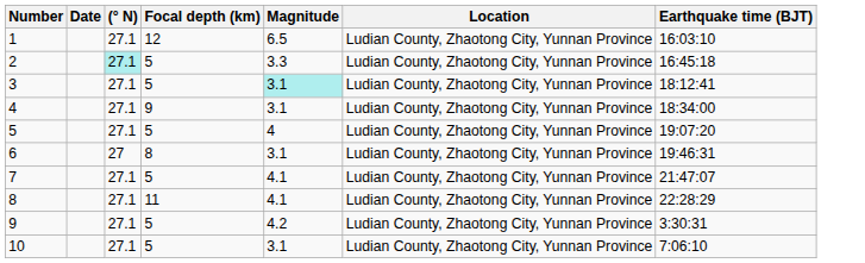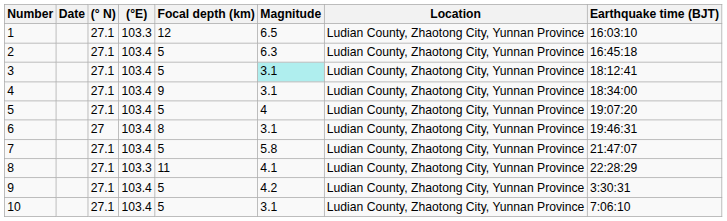 <table class="wikitable">
 <tr>
 <th>Number</th>
 <th>Date</th>
 <th>(° N)</th>
+<th>(°E)</th>
 <th>Focal depth (km)</th>
 <th>Magnitude</th>
 <th>Location</th>
 <th>Earthquake time (BJT)</th>
 </tr>
 <tr>
 <td>1</td>
 <td></td>
 <td>27.1</td>
+<td>103.3</td>
 <td>12</td>
 <td>6.5</td>
 <td>Ludian County, Zhaotong City, Yunnan Province</td>
 <td>16:03:10</td>
 </tr>
 <tr>
 <td>2</td>
 <td></td>
-<td style="background: paleturquoise;">27.1</td>
+<td>27.1</td>
+<td>103.4</td>
 <td>5</td>
-<td>3.3</td>
+<td>6.3</td>
 <td>Ludian County, Zhaotong City, Yunnan Province</td>
 <td>16:45:18</td>
 </tr>
 <tr>
 <td>3</td>
 <td></td>
 <td>27.1</td>
+<td>103.4</td>
 <td>5</td>
 <td style="background: paleturquoise;">3.1</td>
 <td>Ludian County, Zhaotong City, Yunnan Province</td>
 <td>18:12:41</td>
 </tr>
 <tr>
 <td>4</td>
 <td></td>
 <td>27.1</td>
+<td>103.4</td>
 <td>9</td>
 <td>3.1</td>
 <td>Ludian County, Zhaotong City, Yunnan Province</td>
 <td>18:34:00</td>
 </tr>
 <tr>
 <td>5</td>
 <td></td>
 <td>27.1</td>
+<td>103.4</td>
 <td>5</td>
 <td>4</td>
 <td>Ludian County, Zhaotong City, Yunnan Province</td>
 <td>19:07:20</td>
 </tr>
 <tr>
 <td>6</td>
 <td></td>
 <td>27</td>
+<td>103.4</td>
 <td>8</td>
 <td>3.1</td>
 <td>Ludian County, Zhaotong City, Yunnan Province</td>
 <td>19:46:31</td>
 </tr>
 <tr>
 <td>7</td>
 <td></td>
 <td>27.1</td>
+<td>103.4</td>
 <td>5</td>
-<td>4.1</td>
+<td>5.8</td>
 <td>Ludian County, Zhaotong City, Yunnan Province</td>
 <td>21:47:07</td>
 </tr>
 <tr>
 <td>8</td>
 <td></td>
 <td>27.1</td>
+<td>103.3</td>
 <td>11</td>
 <td>4.1</td>
 <td>Ludian County, Zhaotong City, Yunnan Province</td>
 <td>22:28:29</td>
 </tr>
 <tr>
 <td>9</td>
 <td></td>
 <td>27.1</td>
+<td>103.4</td>
 <td>5</td>
 <td>4.2</td>
 <td>Ludian County, Zhaotong City, Yunnan Province</td>
 <td>3:30:31</td>
 </tr>
 <tr>
 <td>10</td>
 <td></td>
 <td>27.1</td>
+<td>103.4</td>
 <td>5</td>
 <td>3.1</td>
 <td>Ludian County, Zhaotong City, Yunnan Province</td>
 <td>7:06:10</td>
 </tr>
 </table>
